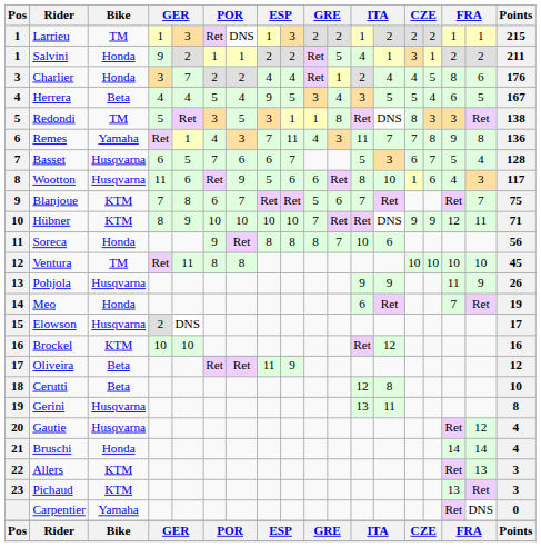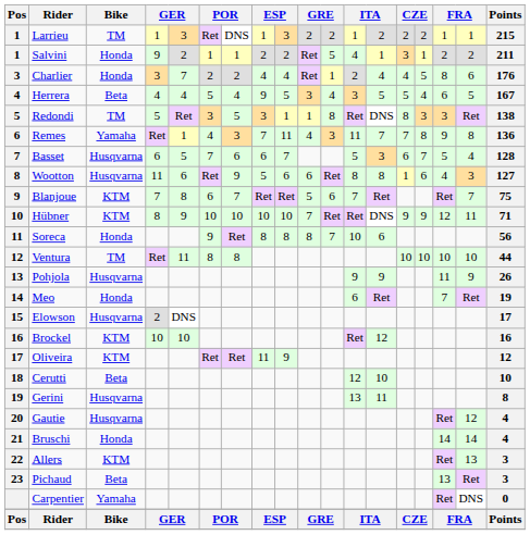 <table class="wikitable" style="font-size: 80%; text-align:center">
 <tr valign="top">
 <th valign="middle">Pos</th>
 <th valign="middle">Rider</th>
 <th valign="middle">Bike</th>
 <th colspan=2><a href='#'>GER</a><br></th>
 <th colspan=2><a href='#'>POR</a><br></th>
 <th colspan=2><a href='#'>ESP</a><br></th>
 <th colspan=2><a href='#'>GRE</a><br></th>
 <th colspan=2><a href='#'>ITA</a><br></th>
 <th colspan=2><a href='#'>CZE</a><br></th>
 <th colspan=2><a href='#'>FRA</a><br></th>
 <th valign="middle">Points</th>
 </tr>
 <tr>
 <th>1</th>
 <td align=left> <a href='#'>Larrieu</a></td>
 <td><a href='#'>TM</a></td>
 <td style="background:#ffffbf;">1</td>
 <td style="background:#ffdf9f;">3</td>
 <td style="background:#efcfff;">Ret</td>
 <td style="background:#ffffff;">DNS</td>
 <td style="background:#ffffbf;">1</td>
 <td style="background:#ffdf9f;">3</td>
 <td style="background:#dfdfdf;">2</td>
 <td style="background:#dfdfdf;">2</td>
 <td style="background:#ffffbf;">1</td>
 <td style="background:#dfdfdf;">2</td>
 <td style="background:#dfdfdf;">2</td>
 <td style="background:#dfdfdf;">2</td>
 <td style="background:#ffffbf;">1</td>
 <td style="background:#ffffbf;">1</td>
 <th>215</th>
 </tr>
 <tr>
 <th>1</th>
 <td align=left> <a href='#'>Salvini</a></td>
 <td><a href='#'>Honda</a></td>
 <td style="background:#dfffdf;">9</td>
 <td style="background:#dfdfdf;">2</td>
 <td style="background:#ffffbf;">1</td>
 <td style="background:#ffffbf;">1</td>
 <td style="background:#dfdfdf;">2</td>
 <td style="background:#dfdfdf;">2</td>
 <td style="background:#efcfff;">Ret</td>
 <td style="background:#dfffdf;">5</td>
 <td style="background:#dfffdf;">4</td>
 <td style="background:#ffffbf;">1</td>
 <td style="background:#ffdf9f;">3</td>
 <td style="background:#ffffbf;">1</td>
 <td style="background:#dfdfdf;">2</td>
 <td style="background:#dfdfdf;">2</td>
 <th>211</th>
 </tr>
 <tr>
 <th>3</th>
 <td align=left> <a href='#'>Charlier</a></td>
 <td><a href='#'>Honda</a></td>
 <td style="background:#ffdf9f;">3</td>
 <td style="background:#dfffdf;">7</td>
 <td style="background:#dfdfdf;">2</td>
 <td style="background:#dfdfdf;">2</td>
 <td style="background:#dfffdf;">4</td>
 <td style="background:#dfffdf;">4</td>
 <td style="background:#efcfff;">Ret</td>
 <td style="background:#ffffbf;">1</td>
 <td style="background:#dfdfdf;">2</td>
 <td style="background:#dfffdf;">4</td>
 <td style="background:#dfffdf;">4</td>
 <td style="background:#dfffdf;">5</td>
 <td style="background:#dfffdf;">8</td>
 <td style="background:#dfffdf;">6</td>
 <th>176</th>
 </tr>
 <tr>
 <th>4</th>
 <td align=left> <a href='#'>Herrera</a></td>
 <td><a href='#'>Beta</a></td>
 <td style="background:#dfffdf;">4</td>
 <td style="background:#dfffdf;">4</td>
 <td style="background:#dfffdf;">5</td>
 <td style="background:#dfffdf;">4</td>
 <td style="background:#dfffdf;">9</td>
 <td style="background:#dfffdf;">5</td>
 <td style="background:#ffdf9f;">3</td>
 <td style="background:#dfffdf;">4</td>
 <td style="background:#ffdf9f;">3</td>
 <td style="background:#dfffdf;">5</td>
 <td style="background:#dfffdf;">5</td>
 <td style="background:#dfffdf;">4</td>
 <td style="background:#dfffdf;">6</td>
 <td style="background:#dfffdf;">5</td>
 <th>167</th>
 </tr>
 <tr>
 <th>5</th>
 <td align=left> <a href='#'>Redondi</a></td>
 <td><a href='#'>TM</a></td>
 <td style="background:#dfffdf;">5</td>
 <td style="background:#efcfff;">Ret</td>
 <td style="background:#ffdf9f;">3</td>
 <td style="background:#dfffdf;">5</td>
 <td style="background:#ffdf9f;">3</td>
 <td style="background:#ffffbf;">1</td>
 <td style="background:#ffffbf;">1</td>
 <td style="background:#dfffdf;">8</td>
 <td style="background:#efcfff;">Ret</td>
 <td style="background:#ffffff;">DNS</td>
 <td style="background:#dfffdf;">8</td>
 <td style="background:#ffdf9f;">3</td>
 <td style="background:#ffdf9f;">3</td>
 <td style="background:#efcfff;">Ret</td>
 <th>138</th>
 </tr>
 <tr>
 <th>6</th>
 <td align=left> <a href='#'>Remes</a></td>
 <td><a href='#'>Yamaha</a></td>
 <td style="background:#efcfff;">Ret</td>
 <td style="background:#ffffbf;">1</td>
 <td style="background:#dfffdf;">4</td>
 <td style="background:#ffdf9f;">3</td>
 <td style="background:#dfffdf;">7</td>
 <td style="background:#dfffdf;">11</td>
 <td style="background:#dfffdf;">4</td>
 <td style="background:#ffdf9f;">3</td>
 <td style="background:#dfffdf;">11</td>
 <td style="background:#dfffdf;">7</td>
 <td style="background:#dfffdf;">7</td>
 <td style="background:#dfffdf;">8</td>
 <td style="background:#dfffdf;">9</td>
 <td style="background:#dfffdf;">8</td>
 <th>136</th>
 </tr>
 <tr>
 <th>7</th>
 <td align=left> <a href='#'>Basset</a></td>
 <td><a href='#'>Husqvarna</a></td>
 <td style="background:#dfffdf;">6</td>
 <td style="background:#dfffdf;">5</td>
 <td style="background:#dfffdf;">7</td>
 <td style="background:#dfffdf;">6</td>
 <td style="background:#dfffdf;">6</td>
 <td style="background:#dfffdf;">7</td>
 <td></td>
 <td></td>
 <td style="background:#dfffdf;">5</td>
 <td style="background:#ffdf9f;">3</td>
 <td style="background:#dfffdf;">6</td>
 <td style="background:#dfffdf;">7</td>
 <td style="background:#dfffdf;">5</td>
 <td style="background:#dfffdf;">4</td>
 <th>128</th>
 </tr>
 <tr>
 <th>8</th>
 <td align=left> <a href='#'>Wootton</a></td>
 <td><a href='#'>Husqvarna</a></td>
 <td style="background:#dfffdf;">11</td>
 <td style="background:#dfffdf;">6</td>
 <td style="background:#efcfff;">Ret</td>
 <td style="background:#dfffdf;">9</td>
 <td style="background:#dfffdf;">5</td>
 <td style="background:#dfffdf;">6</td>
 <td style="background:#dfffdf;">6</td>
 <td style="background:#efcfff;">Ret</td>
 <td style="background:#dfffdf;">8</td>
-<td style="background:#dfffdf;">10</td>
+<td style="background:#dfffdf;">8</td>
 <td style="background:#ffffbf;">1</td>
 <td style="background:#dfffdf;">6</td>
 <td style="background:#dfffdf;">4</td>
 <td style="background:#ffdf9f;">3</td>
-<th>117</th>
+<th>127</th>
 </tr>
 <tr>
 <th>9</th>
 <td align=left> <a href='#'>Blanjoue</a></td>
 <td><a href='#'>KTM</a></td>
 <td style="background:#dfffdf;">7</td>
 <td style="background:#dfffdf;">8</td>
 <td style="background:#dfffdf;">6</td>
 <td style="background:#dfffdf;">7</td>
 <td style="background:#efcfff;">Ret</td>
 <td style="background:#efcfff;">Ret</td>
 <td style="background:#dfffdf;">5</td>
 <td style="background:#dfffdf;">6</td>
 <td style="background:#dfffdf;">7</td>
 <td style="background:#efcfff;">Ret</td>
 <td></td>
 <td></td>
 <td style="background:#efcfff;">Ret</td>
 <td style="background:#dfffdf;">7</td>
 <th>75</th>
 </tr>
 <tr>
 <th>10</th>
 <td align=left> <a href='#'>Hübner</a></td>
 <td><a href='#'>KTM</a></td>
 <td style="background:#dfffdf;">8</td>
 <td style="background:#dfffdf;">9</td>
 <td style="background:#dfffdf;">10</td>
 <td style="background:#dfffdf;">10</td>
 <td style="background:#dfffdf;">10</td>
 <td style="background:#dfffdf;">10</td>
 <td style="background:#dfffdf;">7</td>
 <td style="background:#efcfff;">Ret</td>
 <td style="background:#efcfff;">Ret</td>
 <td style="background:#ffffff;">DNS</td>
 <td style="background:#dfffdf;">9</td>
 <td style="background:#dfffdf;">9</td>
 <td style="background:#dfffdf;">12</td>
 <td style="background:#dfffdf;">11</td>
 <th>71</th>
 </tr>
 <tr>
 <th>11</th>
 <td align=left> <a href='#'>Soreca</a></td>
 <td><a href='#'>Honda</a></td>
 <td></td>
 <td></td>
 <td style="background:#dfffdf;">9</td>
 <td style="background:#efcfff;">Ret</td>
 <td style="background:#dfffdf;">8</td>
 <td style="background:#dfffdf;">8</td>
 <td style="background:#dfffdf;">8</td>
 <td style="background:#dfffdf;">7</td>
 <td style="background:#dfffdf;">10</td>
 <td style="background:#dfffdf;">6</td>
 <td></td>
 <td></td>
 <td></td>
 <td></td>
 <th>56</th>
 </tr>
 <tr>
 <th>12</th>
 <td align=left> <a href='#'>Ventura</a></td>
 <td><a href='#'>TM</a></td>
 <td style="background:#efcfff;">Ret</td>
 <td style="background:#dfffdf;">11</td>
 <td style="background:#dfffdf;">8</td>
 <td style="background:#dfffdf;">8</td>
 <td></td>
 <td></td>
 <td></td>
 <td></td>
 <td></td>
 <td></td>
 <td style="background:#dfffdf;">10</td>
 <td style="background:#dfffdf;">10</td>
 <td style="background:#dfffdf;">10</td>
 <td style="background:#dfffdf;">10</td>
-<th>45</th>
+<th>44</th>
 </tr>
 <tr>
 <th>13</th>
 <td align=left> <a href='#'>Pohjola</a></td>
 <td><a href='#'>Husqvarna</a></td>
 <td></td>
 <td></td>
 <td></td>
 <td></td>
 <td></td>
 <td></td>
 <td></td>
 <td></td>
 <td style="background:#dfffdf;">9</td>
 <td style="background:#dfffdf;">9</td>
 <td></td>
 <td></td>
 <td style="background:#dfffdf;">11</td>
 <td style="background:#dfffdf;">9</td>
 <th>26</th>
 </tr>
 <tr>
 <th>14</th>
 <td align=left> <a href='#'>Meo</a></td>
 <td><a href='#'>Honda</a></td>
 <td></td>
 <td></td>
 <td></td>
 <td></td>
 <td></td>
 <td></td>
 <td></td>
 <td></td>
 <td style="background:#dfffdf;">6</td>
 <td style="background:#efcfff;">Ret</td>
 <td></td>
 <td></td>
 <td style="background:#dfffdf;">7</td>
 <td style="background:#efcfff;">Ret</td>
 <th>19</th>
 </tr>
 <tr>
 <th>15</th>
 <td align=left> <a href='#'>Elowson</a></td>
 <td><a href='#'>Husqvarna</a></td>
 <td style="background:#dfdfdf;">2</td>
 <td style="background:#ffffff;">DNS</td>
 <td></td>
 <td></td>
 <td></td>
 <td></td>
 <td></td>
 <td></td>
 <td></td>
 <td></td>
 <td></td>
 <td></td>
 <td></td>
 <td></td>
 <th>17</th>
 </tr>
 <tr>
 <th>16</th>
 <td align=left> <a href='#'>Brockel</a></td>
 <td><a href='#'>KTM</a></td>
 <td style="background:#dfffdf;">10</td>
 <td style="background:#dfffdf;">10</td>
 <td></td>
 <td></td>
 <td></td>
 <td></td>
 <td></td>
 <td></td>
 <td style="background:#efcfff;">Ret</td>
 <td style="background:#dfffdf;">12</td>
 <td></td>
 <td></td>
 <td></td>
 <td></td>
 <th>16</th>
 </tr>
 <tr>
 <th>17</th>
 <td align=left> <a href='#'>Oliveira</a></td>
-<td><a href='#'>Beta</a></td>
+<td><a href='#'>KTM</a></td>
 <td></td>
 <td></td>
 <td style="background:#efcfff;">Ret</td>
 <td style="background:#efcfff;">Ret</td>
 <td style="background:#dfffdf;">11</td>
 <td style="background:#dfffdf;">9</td>
 <td></td>
 <td></td>
 <td></td>
 <td></td>
 <td></td>
 <td></td>
 <td></td>
 <td></td>
 <th>12</th>
 </tr>
 <tr>
 <th>18</th>
 <td align=left> <a href='#'>Cerutti</a></td>
 <td><a href='#'>Beta</a></td>
 <td></td>
 <td></td>
 <td></td>
 <td></td>
 <td></td>
 <td></td>
 <td></td>
 <td></td>
 <td style="background:#dfffdf;">12</td>
-<td style="background:#dfffdf;">8</td>
+<td style="background:#dfffdf;">10</td>
 <td></td>
 <td></td>
 <td></td>
 <td></td>
 <th>10</th>
 </tr>
 <tr>
 <th>19</th>
 <td align=left> <a href='#'>Gerini</a></td>
 <td><a href='#'>Husqvarna</a></td>
 <td></td>
 <td></td>
 <td></td>
 <td></td>
 <td></td>
 <td></td>
 <td></td>
 <td></td>
 <td style="background:#dfffdf;">13</td>
 <td style="background:#dfffdf;">11</td>
 <td></td>
 <td></td>
 <td></td>
 <td></td>
 <th>8</th>
 </tr>
 <tr>
 <th>20</th>
 <td align=left> <a href='#'>Gautie</a></td>
 <td><a href='#'>Husqvarna</a></td>
 <td></td>
 <td></td>
 <td></td>
 <td></td>
 <td></td>
 <td></td>
 <td></td>
 <td></td>
 <td></td>
 <td></td>
 <td></td>
 <td></td>
 <td style="background:#efcfff;">Ret</td>
 <td style="background:#dfffdf;">12</td>
 <th>4</th>
 </tr>
 <tr>
 <th>21</th>
 <td align=left> <a href='#'>Bruschi</a></td>
 <td><a href='#'>Honda</a></td>
 <td></td>
 <td></td>
 <td></td>
 <td></td>
 <td></td>
 <td></td>
 <td></td>
 <td></td>
 <td></td>
 <td></td>
 <td></td>
 <td></td>
 <td style="background:#dfffdf;">14</td>
 <td style="background:#dfffdf;">14</td>
 <th>4</th>
 </tr>
 <tr>
 <th>22</th>
 <td align=left> <a href='#'>Allers</a></td>
 <td><a href='#'>KTM</a></td>
 <td></td>
 <td></td>
 <td></td>
 <td></td>
 <td></td>
 <td></td>
 <td></td>
 <td></td>
 <td></td>
 <td></td>
 <td></td>
 <td></td>
 <td style="background:#efcfff;">Ret</td>
 <td style="background:#dfffdf;">13</td>
 <th>3</th>
 </tr>
 <tr>
 <th>23</th>
 <td align=left> <a href='#'>Pichaud</a></td>
-<td><a href='#'>KTM</a></td>
+<td><a href='#'>Beta</a></td>
 <td></td>
 <td></td>
 <td></td>
 <td></td>
 <td></td>
 <td></td>
 <td></td>
 <td></td>
 <td></td>
 <td></td>
 <td></td>
 <td></td>
 <td style="background:#dfffdf;">13</td>
 <td style="background:#efcfff;">Ret</td>
 <th>3</th>
 </tr>
 <tr>
 <th></th>
 <td align=left> <a href='#'>Carpentier</a></td>
 <td><a href='#'>Yamaha</a></td>
 <td></td>
 <td></td>
 <td></td>
 <td></td>
 <td></td>
 <td></td>
 <td></td>
 <td></td>
 <td></td>
 <td></td>
 <td></td>
 <td></td>
 <td style="background:#efcfff;">Ret</td>
 <td style="background:#ffffff;">DNS</td>
 <th>0</th>
 </tr>
 <tr>
 </tr>
 <tr valign="top">
 <th valign="middle">Pos</th>
 <th valign="middle">Rider</th>
 <th valign="middle">Bike</th>
 <th colspan=2><a href='#'>GER</a><br></th>
 <th colspan=2><a href='#'>POR</a><br></th>
 <th colspan=2><a href='#'>ESP</a><br></th>
 <th colspan=2><a href='#'>GRE</a><br></th>
 <th colspan=2><a href='#'>ITA</a><br></th>
 <th colspan=2><a href='#'>CZE</a><br></th>
 <th colspan=2><a href='#'>FRA</a><br></th>
 <th valign="middle">Points</th>
 </tr>
 <tr>
 </tr>
 </table>
